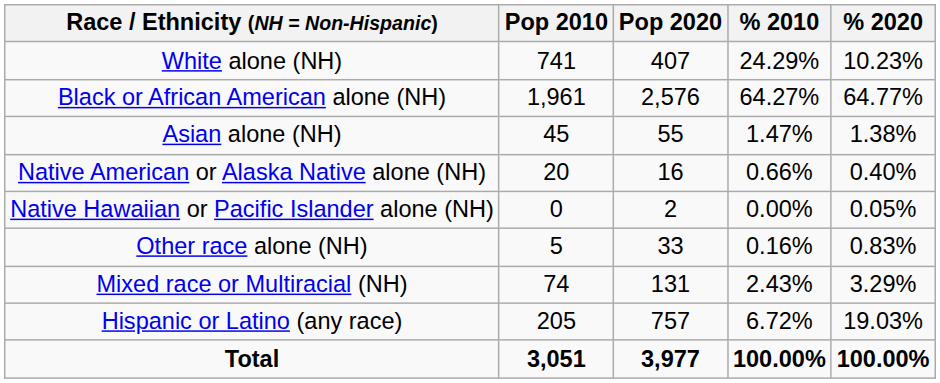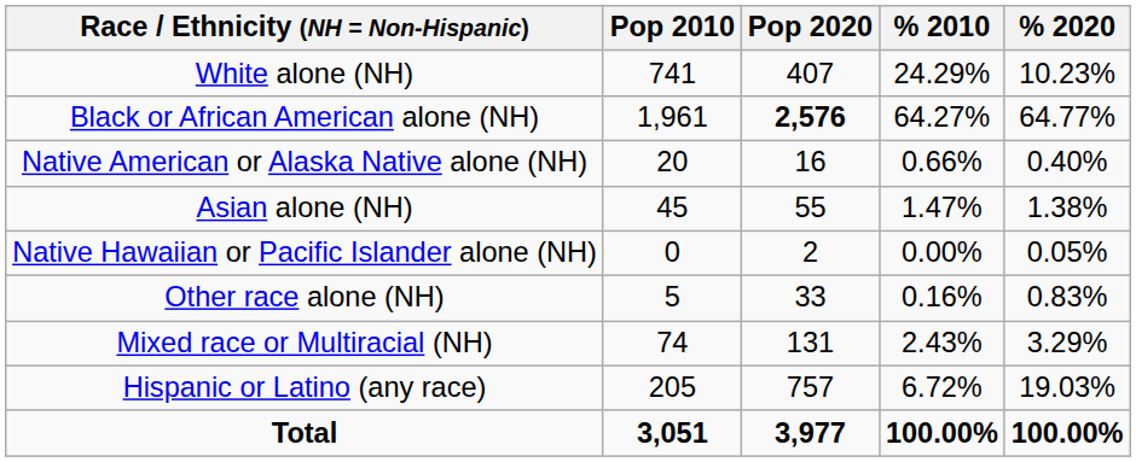 <table class="wikitable" style="text-align:center;">
 <tr>
 <th>Race / Ethnicity <small>(<em>NH = Non-Hispanic</em>)</small></th>
 <th>Pop 2010</th>
 <th>Pop 2020</th>
 <th>% 2010</th>
 <th>% 2020</th>
 </tr>
 <tr>
 <td><a href='#'>White</a> alone (NH)</td>
 <td>741</td>
 <td>407</td>
 <td>24.29%</td>
 <td>10.23%</td>
 </tr>
 <tr>
 <td><a href='#'>Black or African American</a> alone (NH)</td>
 <td>1,961</td>
-<td>2,576</td>
+<td><strong>2,576</strong></td>
 <td>64.27%</td>
 <td>64.77%</td>
+</tr>
+<tr>
+<td><a href='#'>Native American</a> or <a href='#'>Alaska Native</a> alone (NH)</td>
+<td>20</td>
+<td>16</td>
+<td>0.66%</td>
+<td>0.40%</td>
 </tr>
 <tr>
 <td><a href='#'>Asian</a> alone (NH)</td>
 <td>45</td>
 <td>55</td>
 <td>1.47%</td>
 <td>1.38%</td>
-</tr>
-<tr>
-<td><a href='#'>Native American</a> or <a href='#'>Alaska Native</a> alone (NH)</td>
-<td>20</td>
-<td>16</td>
-<td>0.66%</td>
-<td>0.40%</td>
 </tr>
 <tr>
 <td><a href='#'>Native Hawaiian</a> or <a href='#'>Pacific Islander</a> alone (NH)</td>
 <td>0</td>
 <td>2</td>
 <td>0.00%</td>
 <td>0.05%</td>
 </tr>
 <tr>
 <td><a href='#'>Other race</a> alone (NH)</td>
 <td>5</td>
 <td>33</td>
 <td>0.16%</td>
 <td>0.83%</td>
 </tr>
 <tr>
 <td><a href='#'>Mixed race or Multiracial</a> (NH)</td>
 <td>74</td>
 <td>131</td>
 <td>2.43%</td>
 <td>3.29%</td>
 </tr>
 <tr>
 <td><a href='#'>Hispanic or Latino</a> (any race)</td>
 <td>205</td>
 <td>757</td>
 <td>6.72%</td>
 <td>19.03%</td>
 </tr>
 <tr>
 <td><strong>Total</strong></td>
 <td><strong>3,051</strong></td>
 <td><strong>3,977</strong></td>
 <td><strong>100.00%</strong></td>
 <td><strong>100.00%</strong></td>
 </tr>
 </table>
